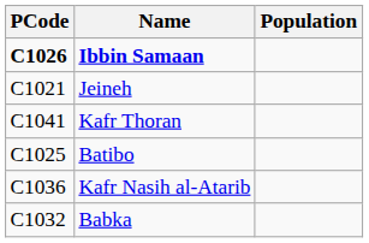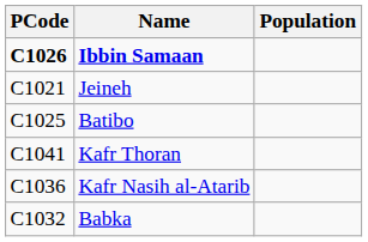 <table class="wikitable sortable">
 <tr>
 <th>PCode</th>
 <th>Name</th>
 <th>Population</th>
 </tr>
 <tr>
 <td><strong>C1026</strong></td>
 <td><strong><a href='#'>Ibbin Samaan</a></strong></td>
 <td align=right><strong></strong></td>
 </tr>
 <tr>
 <td>C1021</td>
 <td><a href='#'>Jeineh</a></td>
 <td align=right></td>
 </tr>
 <tr>
-<td>C1041</td>
-<td><a href='#'>Kafr Thoran</a></td>
+<td>C1025</td>
+<td><a href='#'>Batibo</a></td>
 <td align=right></td>
 </tr>
 <tr>
-<td>C1025</td>
-<td><a href='#'>Batibo</a></td>
+<td>C1041</td>
+<td><a href='#'>Kafr Thoran</a></td>
 <td align=right></td>
 </tr>
 <tr>
 <td>C1036</td>
 <td><a href='#'>Kafr Nasih al-Atarib</a></td>
 <td align=right></td>
 </tr>
 <tr>
 <td>C1032</td>
 <td><a href='#'>Babka</a></td>
 <td align=right></td>
 </tr>
 </table>
